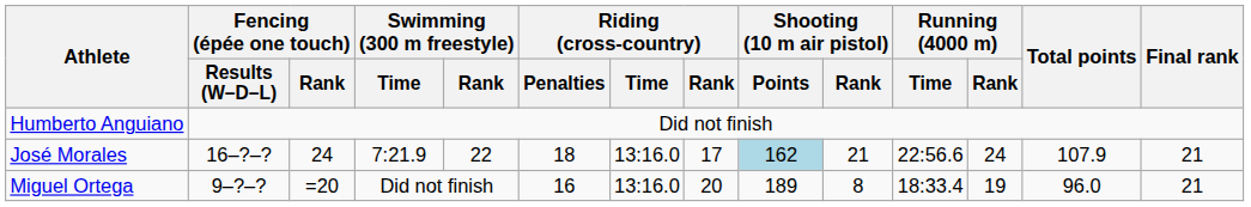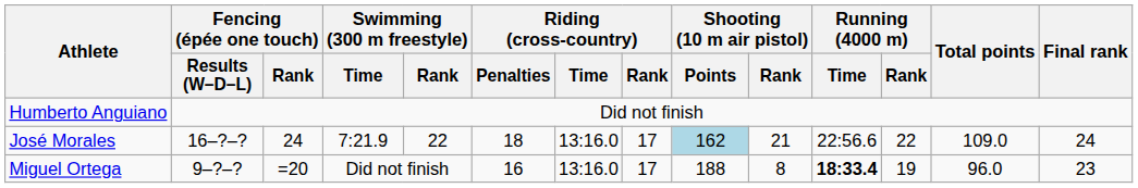 <table class="wikitable" style="font-size:90%;">
 <tr>
 <th rowspan=2>Athlete</th>
 <th colspan=2>Fencing<br><span>(épée one touch)</span></th>
 <th colspan=2>Swimming<br><span>(300 m freestyle)</span></th>
 <th colspan=3>Riding<br><span>(cross-country)</span></th>
 <th colspan=2>Shooting<br><span>(10 m air pistol)</span></th>
 <th colspan=2>Running<br><span>(4000 m)</span></th>
 <th rowspan=2>Total points</th>
 <th rowspan=2>Final rank</th>
 </tr>
 <tr style="font-size:95%">
 <th>Results<br>(W–D–L)</th>
 <th>Rank</th>
 <th>Time</th>
 <th>Rank</th>
 <th>Penalties</th>
 <th>Time</th>
 <th>Rank</th>
 <th>Points</th>
 <th>Rank</th>
 <th>Time</th>
 <th>Rank</th>
 </tr>
 <tr align=center>
 <td align=left><a href='#'>Humberto Anguiano</a></td>
 <td colspan=13>Did not finish</td>
 </tr>
 <tr align=center>
 <td align=left><a href='#'>José Morales</a></td>
 <td>16–?–?</td>
 <td>24</td>
 <td>7:21.9</td>
 <td>22</td>
 <td>18</td>
 <td>13:16.0</td>
 <td>17</td>
 <td style="background: lightblue;">162</td>
 <td>21</td>
 <td>22:56.6</td>
+<td>22</td>
+<td>109.0</td>
 <td>24</td>
-<td>107.9</td>
-<td>21</td>
 </tr>
 <tr align=center>
 <td align=left><a href='#'>Miguel Ortega</a></td>
 <td>9–?–?</td>
 <td>=20</td>
 <td colspan=2>Did not finish</td>
 <td>16</td>
 <td>13:16.0</td>
-<td>20</td>
-<td>189</td>
+<td>17</td>
+<td>188</td>
 <td>8</td>
-<td>18:33.4</td>
+<td><strong>18:33.4</strong></td>
 <td>19</td>
 <td>96.0</td>
-<td>21</td>
+<td>23</td>
 </tr>
 </table>
